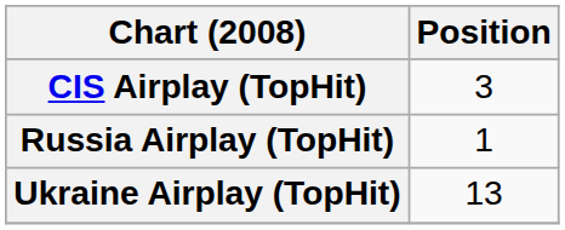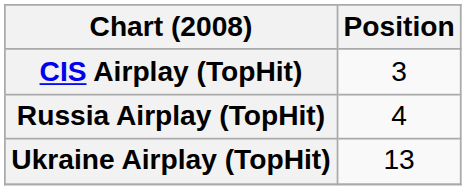 <table class="wikitable sortable plainrowheaders" style="text-align:center;">
 <tr>
 <th scope="col">Chart (2008)</th>
 <th scope="col">Position</th>
 </tr>
 <tr>
 <th scope="row"><a href='#'>CIS</a> Airplay (TopHit)</th>
 <td>3</td>
 </tr>
 <tr>
 <th scope="row">Russia Airplay (TopHit)</th>
-<td>1</td>
+<td>4</td>
 </tr>
 <tr>
 <th scope="row">Ukraine Airplay (TopHit)</th>
 <td>13</td>
 </tr>
 <tr>
 </tr>
 </table>
